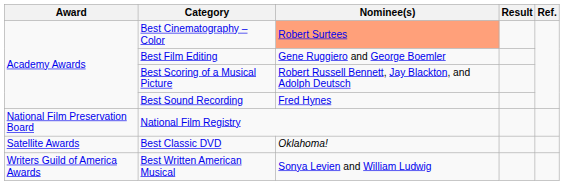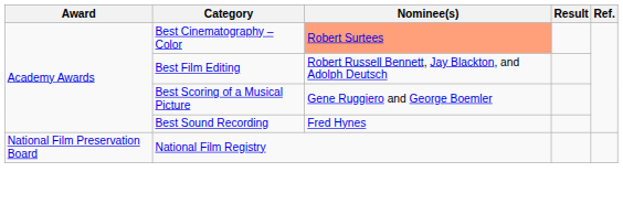 <table class="wikitable plainrowheaders">
 <tr>
 <th>Award</th>
 <th>Category</th>
 <th>Nominee(s)</th>
 <th>Result</th>
 <th>Ref.</th>
 </tr>
 <tr>
 <td rowspan="4"><a href='#'>Academy Awards</a></td>
 <td><a href='#'>Best Cinematography – Color</a></td>
 <td style="background: lightsalmon;"><a href='#'>Robert Surtees</a></td>
 <td></td>
 <td align="center" rowspan="4"></td>
 </tr>
 <tr>
 <td><a href='#'>Best Film Editing</a></td>
-<td><a href='#'>Gene Ruggiero</a> and <a href='#'>George Boemler</a></td>
+<td><a href='#'>Robert Russell Bennett</a>, <a href='#'>Jay Blackton</a>, and <a href='#'>Adolph Deutsch</a></td>
 <td></td>
 </tr>
 <tr>
 <td><a href='#'>Best Scoring of a Musical Picture</a></td>
-<td><a href='#'>Robert Russell Bennett</a>, <a href='#'>Jay Blackton</a>, and <a href='#'>Adolph Deutsch</a></td>
+<td><a href='#'>Gene Ruggiero</a> and <a href='#'>George Boemler</a></td>
 <td></td>
 </tr>
 <tr>
 <td><a href='#'>Best Sound Recording</a></td>
 <td><a href='#'>Fred Hynes</a></td>
 <td></td>
 </tr>
 <tr>
 <td><a href='#'>National Film Preservation Board</a></td>
 <td colspan="2"><a href='#'>National Film Registry</a></td>
 <td></td>
 <td align="center"></td>
 </tr>
-<tr>
-<td><a href='#'>Satellite Awards</a></td>
-<td><a href='#'>Best Classic DVD</a></td>
-<td><em>Oklahoma!</em> </td>
-<td></td>
-<td align="center"></td>
-</tr>
-<tr>
-<td><a href='#'>Writers Guild of America Awards</a></td>
-<td><a href='#'>Best Written American Musical</a></td>
-<td><a href='#'>Sonya Levien</a> and <a href='#'>William Ludwig</a></td>
-<td></td>
-<td align="center"></td>
-</tr>
 </table>
